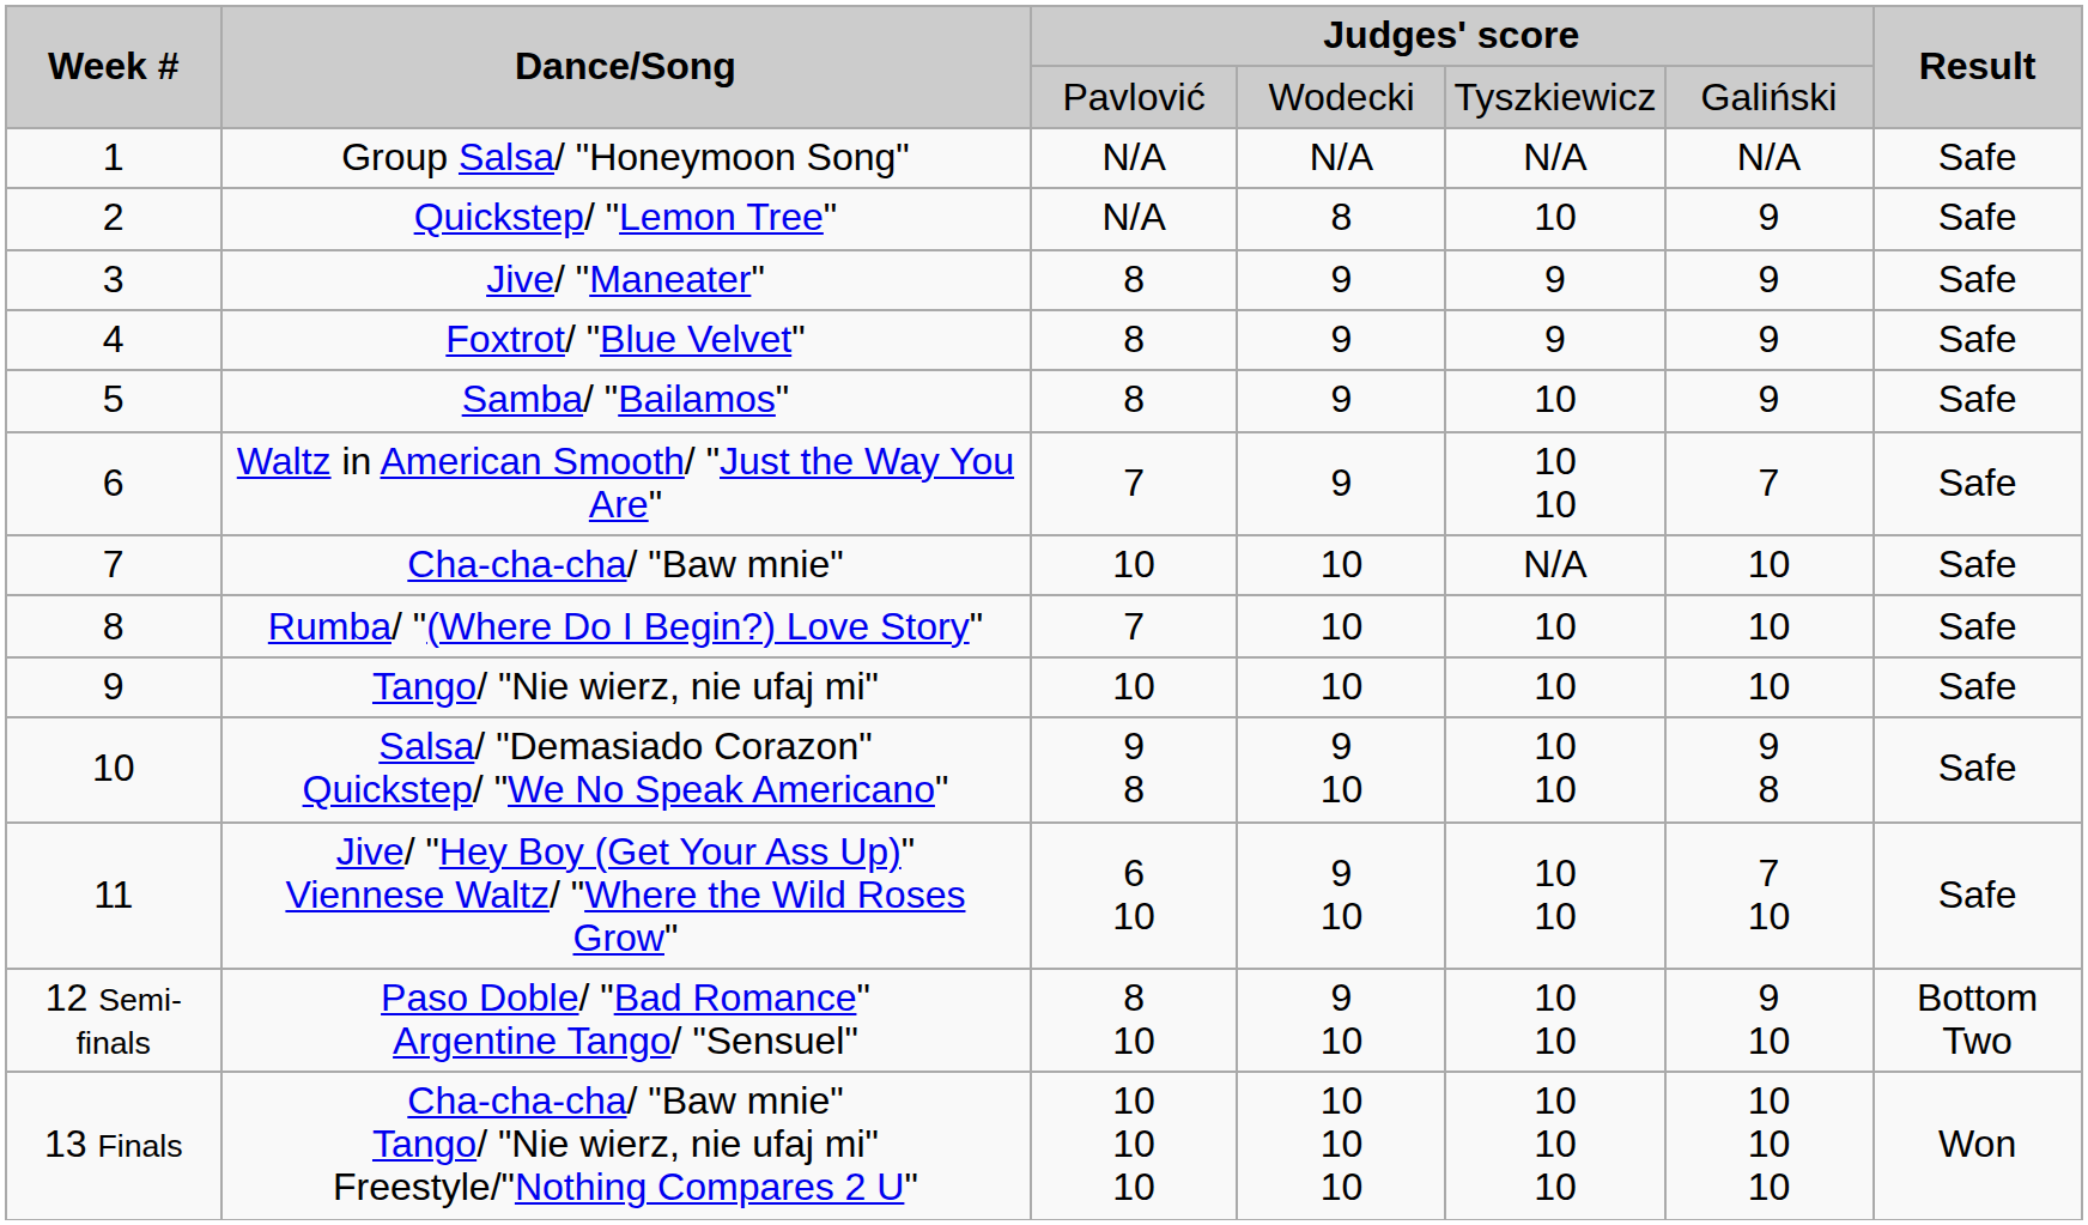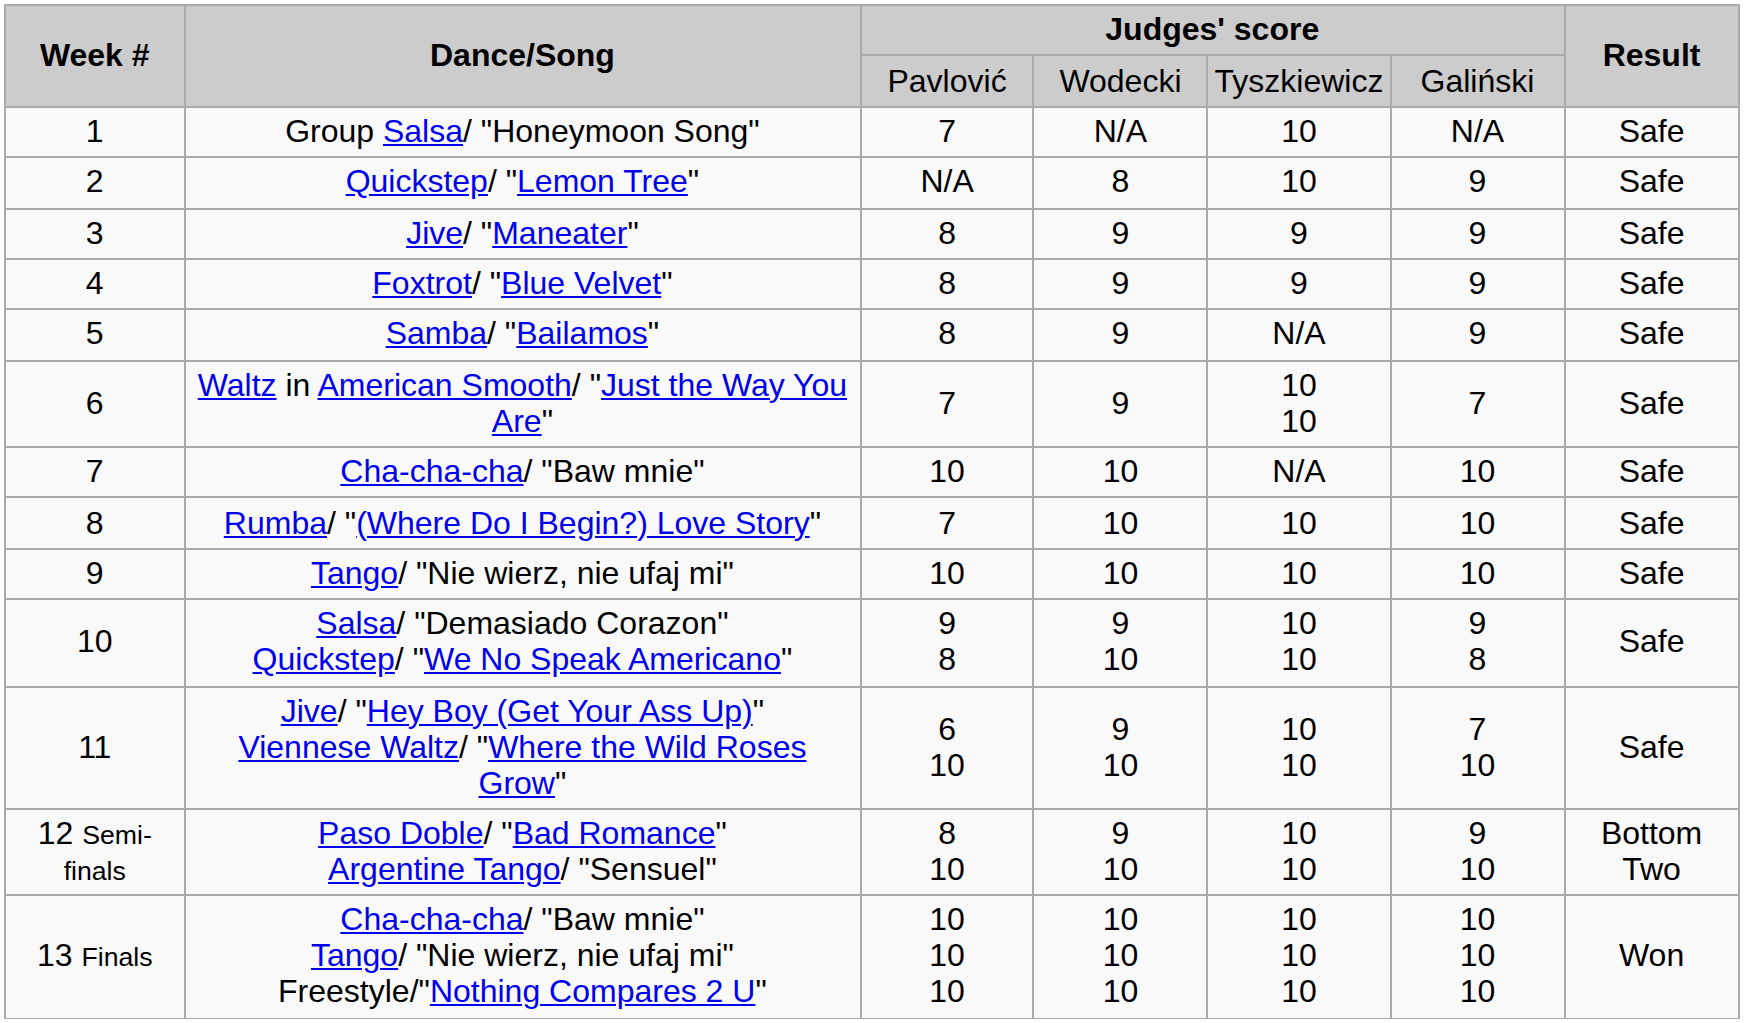 <table class="wikitable">
 <tr style="text-align:Center; background:#ccc;">
 <td rowspan="2"><strong>Week #</strong></td>
 <td rowspan="2"><strong>Dance/Song</strong></td>
 <td colspan="4"><strong>Judges' score</strong></td>
 <td rowspan="2"><strong>Result</strong></td>
 </tr>
 <tr style="text-align:center; background:#ccc;">
 <td style="width:10%; ">Pavlović</td>
 <td style="width:10%; ">Wodecki</td>
 <td style="width:10%; ">Tyszkiewicz</td>
 <td style="width:10%; ">Galiński</td>
 </tr>
 <tr>
 <td style="text-align:center;">1</td>
 <td style="text-align:center;">Group <a href='#'>Salsa</a>/ "Honeymoon Song"</td>
+<td style="text-align:center;">7</td>
 <td style="text-align:center;">N/A</td>
-<td style="text-align:center;">N/A</td>
-<td style="text-align:center;">N/A</td>
+<td style="text-align:center;">10</td>
 <td style="text-align:center;">N/A</td>
 <td style="text-align:center;">Safe</td>
 </tr>
 <tr>
 <td style="text-align:center;">2</td>
 <td style="text-align:center;"><a href='#'>Quickstep</a>/ "<a href='#'>Lemon Tree</a>"</td>
 <td style="text-align:center;">N/A</td>
 <td style="text-align:center;">8</td>
 <td style="text-align:center;">10</td>
 <td style="text-align:center;">9</td>
 <td style="text-align:center;">Safe</td>
 </tr>
 <tr>
 <td style="text-align:center;">3</td>
 <td style="text-align:center;"><a href='#'>Jive</a>/ "<a href='#'>Maneater</a>"</td>
 <td style="text-align:center;">8</td>
 <td style="text-align:center;">9</td>
 <td style="text-align:center;">9</td>
 <td style="text-align:center;">9</td>
 <td style="text-align:center;">Safe</td>
 </tr>
 <tr>
 <td style="text-align:center;">4</td>
 <td style="text-align:center;"><a href='#'>Foxtrot</a>/ "<a href='#'>Blue Velvet</a>"</td>
 <td style="text-align:center;">8</td>
 <td style="text-align:center;">9</td>
 <td style="text-align:center;">9</td>
 <td style="text-align:center;">9</td>
 <td style="text-align:center;">Safe</td>
 </tr>
 <tr>
 <td style="text-align:center;">5</td>
 <td style="text-align:center;"><a href='#'>Samba</a>/ "<a href='#'>Bailamos</a>"</td>
 <td style="text-align:center;">8</td>
 <td style="text-align:center;">9</td>
-<td style="text-align:center;">10</td>
+<td style="text-align:center;">N/A</td>
 <td style="text-align:center;">9</td>
 <td style="text-align:center;">Safe</td>
 </tr>
 <tr>
 <td style="text-align:center;">6</td>
 <td style="text-align:center;"><a href='#'>Waltz</a> in <a href='#'>American Smooth</a>/ "<a href='#'>Just the Way You Are</a>"</td>
 <td style="text-align:center;">7</td>
 <td style="text-align:center;">9</td>
 <td style="text-align:center;">10<br>10</td>
 <td style="text-align:center;">7</td>
 <td style="text-align:center;">Safe</td>
 </tr>
 <tr>
 <td style="text-align:center;">7</td>
 <td style="text-align:center;"><a href='#'>Cha-cha-cha</a>/ "Baw mnie"</td>
 <td style="text-align:center;">10</td>
 <td style="text-align:center;">10</td>
 <td style="text-align:center;">N/A</td>
 <td style="text-align:center;">10</td>
 <td style="text-align:center;">Safe</td>
 </tr>
 <tr>
 <td style="text-align:center;">8</td>
 <td style="text-align:center;"><a href='#'>Rumba</a>/ "<a href='#'>(Where Do I Begin?) Love Story</a>"</td>
 <td style="text-align:center;">7</td>
 <td style="text-align:center;">10</td>
 <td style="text-align:center;">10</td>
 <td style="text-align:center;">10</td>
 <td style="text-align:center;">Safe</td>
 </tr>
 <tr>
 <td style="text-align:center;">9</td>
 <td style="text-align:center;"><a href='#'>Tango</a>/ "Nie wierz, nie ufaj mi"</td>
 <td style="text-align:center;">10</td>
 <td style="text-align:center;">10</td>
 <td style="text-align:center;">10</td>
 <td style="text-align:center;">10</td>
 <td style="text-align:center;">Safe</td>
 </tr>
 <tr>
 <td style="text-align:center;">10</td>
 <td style="text-align:center;"><a href='#'>Salsa</a>/ "Demasiado Corazon"<br><a href='#'>Quickstep</a>/ "<a href='#'>We No Speak Americano</a>"</td>
 <td style="text-align:center;">9<br>8</td>
 <td style="text-align:center;">9<br>10</td>
 <td style="text-align:center;">10<br>10</td>
 <td style="text-align:center;">9<br>8</td>
 <td style="text-align:center;">Safe</td>
 </tr>
 <tr>
 <td style="text-align:center;">11</td>
 <td style="text-align:center;"><a href='#'>Jive</a>/ "<a href='#'>Hey Boy (Get Your Ass Up)</a>"<br><a href='#'>Viennese Waltz</a>/ "<a href='#'>Where the Wild Roses Grow</a>"</td>
 <td style="text-align:center;">6<br>10</td>
 <td style="text-align:center;">9<br>10</td>
 <td style="text-align:center;">10<br>10</td>
 <td style="text-align:center;">7<br>10</td>
 <td style="text-align:center;">Safe</td>
 </tr>
 <tr>
 <td style="text-align:center;">12 <small>Semi-finals</small></td>
 <td style="text-align:center;"><a href='#'>Paso Doble</a>/ "<a href='#'>Bad Romance</a>"<br><a href='#'>Argentine Tango</a>/ "Sensuel"</td>
 <td style="text-align:center;">8<br>10</td>
 <td style="text-align:center;">9<br>10</td>
 <td style="text-align:center;">10<br>10</td>
 <td style="text-align:center;">9<br>10</td>
 <td style="text-align:center;">Bottom Two</td>
 </tr>
 <tr>
 <td style="text-align:center;">13 <small>Finals</small></td>
 <td style="text-align:center;"><a href='#'>Cha-cha-cha</a>/ "Baw mnie"<br><a href='#'>Tango</a>/ "Nie wierz, nie ufaj mi"<br>Freestyle/"<a href='#'>Nothing Compares 2 U</a>"</td>
 <td style="text-align:center;">10<br>10<br>10</td>
 <td style="text-align:center;">10<br>10<br>10</td>
 <td style="text-align:center;">10<br>10<br>10</td>
 <td style="text-align:center;">10<br>10<br>10</td>
 <td style="text-align:center;">Won</td>
 </tr>
 </table>
